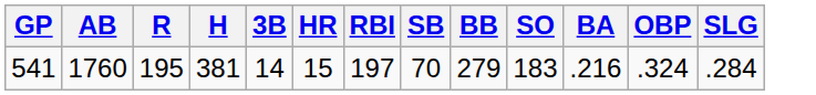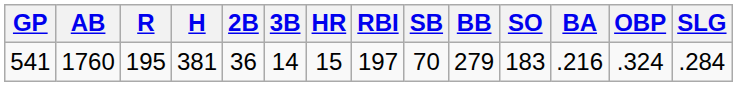 <table class="wikitable">
 <tr>
 <th><a href='#'>GP</a></th>
 <th><a href='#'>AB</a></th>
 <th><a href='#'>R</a></th>
 <th><a href='#'>H</a></th>
+<th><a href='#'>2B</a></th>
 <th><a href='#'>3B</a></th>
 <th><a href='#'>HR</a></th>
 <th><a href='#'>RBI</a></th>
 <th><a href='#'>SB</a></th>
 <th><a href='#'>BB</a></th>
 <th><a href='#'>SO</a></th>
 <th><a href='#'>BA</a></th>
 <th><a href='#'>OBP</a></th>
 <th><a href='#'>SLG</a></th>
 </tr>
 <tr align=center>
 <td>541</td>
 <td>1760</td>
 <td>195</td>
 <td>381</td>
+<td>36</td>
 <td>14</td>
 <td>15</td>
 <td>197</td>
 <td>70</td>
 <td>279</td>
 <td>183</td>
 <td>.216</td>
 <td>.324</td>
 <td>.284</td>
 </tr>
 </table>
